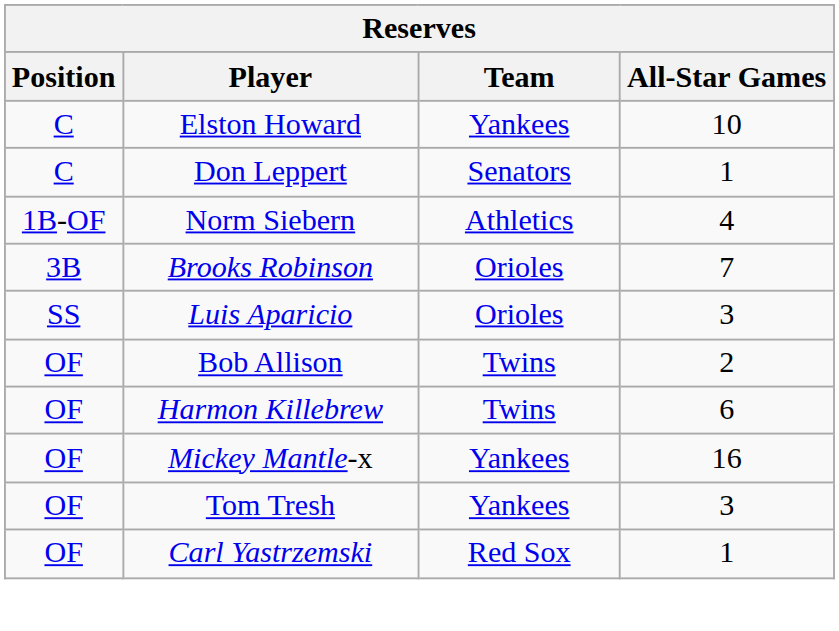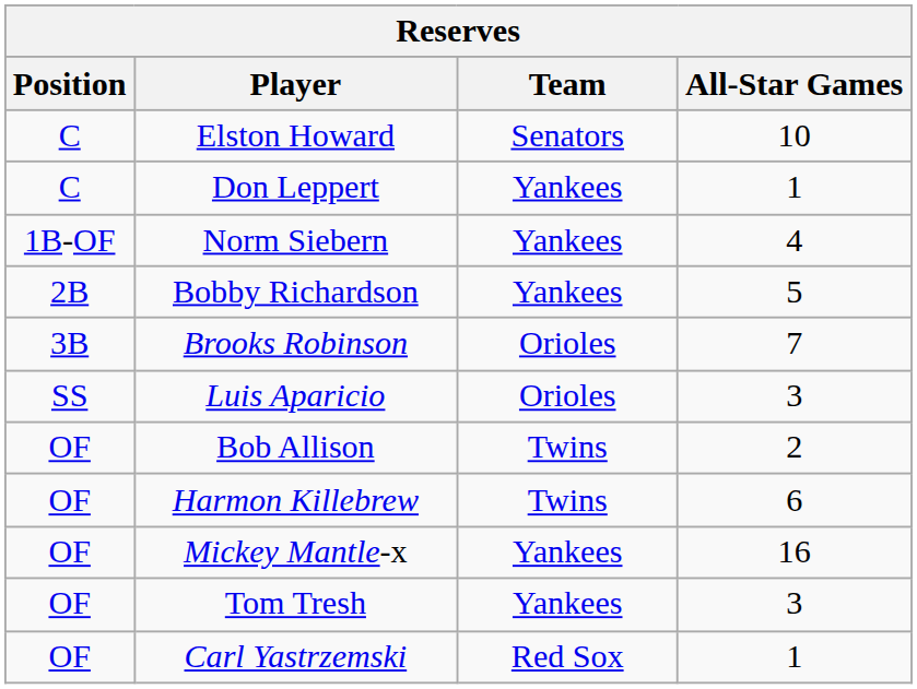 <table class="wikitable" style="font-size: 100%; text-align:center;">
 <tr>
 <th colspan="4">Reserves</th>
 </tr>
 <tr>
 <th>Position</th>
 <th width="150">Player</th>
 <th width="100">Team</th>
 <th>All-Star Games</th>
 </tr>
 <tr>
 <td><a href='#'>C</a></td>
 <td><a href='#'>Elston Howard</a></td>
-<td><a href='#'>Yankees</a></td>
+<td><a href='#'>Senators</a></td>
 <td>10</td>
 </tr>
 <tr>
 <td><a href='#'>C</a></td>
 <td><a href='#'>Don Leppert</a></td>
-<td><a href='#'>Senators</a></td>
+<td><a href='#'>Yankees</a></td>
 <td>1</td>
 </tr>
 <tr>
 <td><a href='#'>1B</a>-<a href='#'>OF</a></td>
 <td><a href='#'>Norm Siebern</a></td>
-<td><a href='#'>Athletics</a></td>
+<td><a href='#'>Yankees</a></td>
 <td>4</td>
+</tr>
+<tr>
+<td><a href='#'>2B</a></td>
+<td><a href='#'>Bobby Richardson</a></td>
+<td><a href='#'>Yankees</a></td>
+<td>5</td>
 </tr>
 <tr>
 <td><a href='#'>3B</a></td>
 <td><em><a href='#'>Brooks Robinson</a></em></td>
 <td><a href='#'>Orioles</a></td>
 <td>7</td>
 </tr>
 <tr>
 <td><a href='#'>SS</a></td>
 <td><em><a href='#'>Luis Aparicio</a></em></td>
 <td><a href='#'>Orioles</a></td>
 <td>3</td>
 </tr>
 <tr>
 <td><a href='#'>OF</a></td>
 <td><a href='#'>Bob Allison</a></td>
 <td><a href='#'>Twins</a></td>
 <td>2</td>
 </tr>
 <tr>
 <td><a href='#'>OF</a></td>
 <td><em><a href='#'>Harmon Killebrew</a></em></td>
 <td><a href='#'>Twins</a></td>
 <td>6</td>
 </tr>
 <tr>
 <td><a href='#'>OF</a></td>
 <td><em><a href='#'>Mickey Mantle</a></em>-x</td>
 <td><a href='#'>Yankees</a></td>
 <td>16</td>
 </tr>
 <tr>
 <td><a href='#'>OF</a></td>
 <td><a href='#'>Tom Tresh</a></td>
 <td><a href='#'>Yankees</a></td>
 <td>3</td>
 </tr>
 <tr>
 <td><a href='#'>OF</a></td>
 <td><em><a href='#'>Carl Yastrzemski</a></em></td>
 <td><a href='#'>Red Sox</a></td>
 <td>1</td>
 </tr>
 </table>
